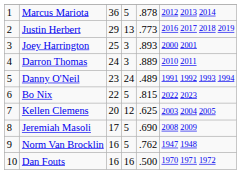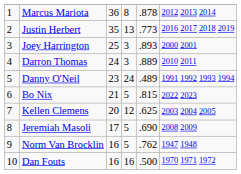 <table class="wikitable">
 <tr>
 </tr>
 <tr>
 <td>1</td>
 <td><a href='#'>Marcus Mariota</a></td>
 <td>36</td>
-<td>5</td>
+<td>8</td>
 <td>.878</td>
 <td style="font-size:80%;"><a href='#'>2012</a> <a href='#'>2013</a> <a href='#'>2014</a></td>
 </tr>
 <tr>
 <td>2</td>
 <td><a href='#'>Justin Herbert</a></td>
-<td>29</td>
+<td>35</td>
 <td>13</td>
 <td>.773</td>
 <td style="font-size:80%;"><a href='#'>2016</a> <a href='#'>2017</a> <a href='#'>2018</a> <a href='#'>2019</a></td>
 </tr>
 <tr>
 <td>3</td>
 <td><a href='#'>Joey Harrington</a></td>
 <td>25</td>
 <td>3</td>
 <td>.893</td>
 <td style="font-size:80%;"><a href='#'>2000</a> <a href='#'>2001</a></td>
 </tr>
 <tr>
 <td>4</td>
 <td><a href='#'>Darron Thomas</a></td>
 <td>24</td>
 <td>3</td>
 <td>.889</td>
 <td style="font-size:80%;"><a href='#'>2010</a> <a href='#'>2011</a></td>
 </tr>
 <tr>
 <td>5</td>
 <td><a href='#'>Danny O'Neil</a></td>
 <td>23</td>
 <td>24</td>
 <td>.489</td>
 <td style="font-size:80%;"><a href='#'>1991</a> <a href='#'>1992</a> <a href='#'>1993</a> <a href='#'>1994</a></td>
 </tr>
 <tr>
 <td>6</td>
 <td><a href='#'>Bo Nix</a></td>
-<td>22</td>
+<td>21</td>
 <td>5</td>
 <td>.815</td>
 <td style="font-size:80%;"><a href='#'>2022</a> <a href='#'>2023</a></td>
 </tr>
 <tr>
 <td>7</td>
 <td><a href='#'>Kellen Clemens</a></td>
 <td>20</td>
 <td>12</td>
 <td>.625</td>
 <td style="font-size:80%;"><a href='#'>2003</a> <a href='#'>2004</a> <a href='#'>2005</a></td>
 </tr>
 <tr>
 <td>8</td>
 <td><a href='#'>Jeremiah Masoli</a></td>
 <td>17</td>
 <td>5</td>
 <td>.690</td>
 <td style="font-size:80%;"><a href='#'>2008</a> <a href='#'>2009</a></td>
 </tr>
 <tr>
 <td>9</td>
 <td><a href='#'>Norm Van Brocklin</a></td>
 <td>16</td>
 <td>5</td>
 <td>.762</td>
 <td style="font-size:80%;"><a href='#'>1947</a> <a href='#'>1948</a></td>
 </tr>
 <tr>
 <td>10</td>
 <td><a href='#'>Dan Fouts</a></td>
 <td>16</td>
 <td>16</td>
 <td>.500</td>
 <td style="font-size:80%;"><a href='#'>1970</a> <a href='#'>1971</a> <a href='#'>1972</a></td>
 </tr>
 </table>
